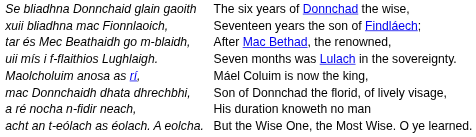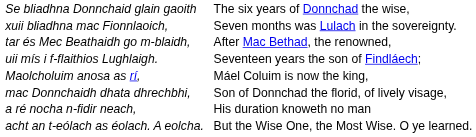 <table>
 <tr>
 <td><em>Se bliadhna Donnchaid glain gaoith  </em></td>
 <td>The six years of <a href='#'>Donnchad</a> the wise,  </td>
 </tr>
 <tr>
 <td><em>xuii bliadhna mac Fionnlaoich,  </em></td>
-<td>Seventeen years the son of <a href='#'>Findláech</a>;  </td>
+<td>Seven months was <a href='#'>Lulach</a> in the sovereignty.  </td>
 </tr>
 <tr>
 <td><em>tar és Mec Beathaidh go m-blaidh,  </em></td>
 <td>After <a href='#'>Mac Bethad</a>, the renowned,  </td>
 </tr>
 <tr>
 <td><em>uii mís i f-flaithios Lughlaigh.  </em></td>
-<td>Seven months was <a href='#'>Lulach</a> in the sovereignty.  </td>
+<td>Seventeen years the son of <a href='#'>Findláech</a>;  </td>
 </tr>
 <tr>
 <td><em>Maolcholuim anosa as <a href='#'>rí</a>,  </em></td>
 <td>Máel Coluim is now the king,  </td>
 </tr>
 <tr>
 <td><em>mac Donnchaidh dhata dhrechbhi,  </em></td>
 <td>Son of Donnchad the florid, of lively visage,  </td>
 </tr>
 <tr>
 <td><em>a ré nocha n-fidir neach,  </em></td>
 <td>His duration knoweth no man  </td>
 </tr>
 <tr>
 <td><em>acht an t-eólach as éolach. A eolcha.  </em></td>
 <td>But the Wise One, the Most Wise. O ye learned.  </td>
 </tr>
 </table>
